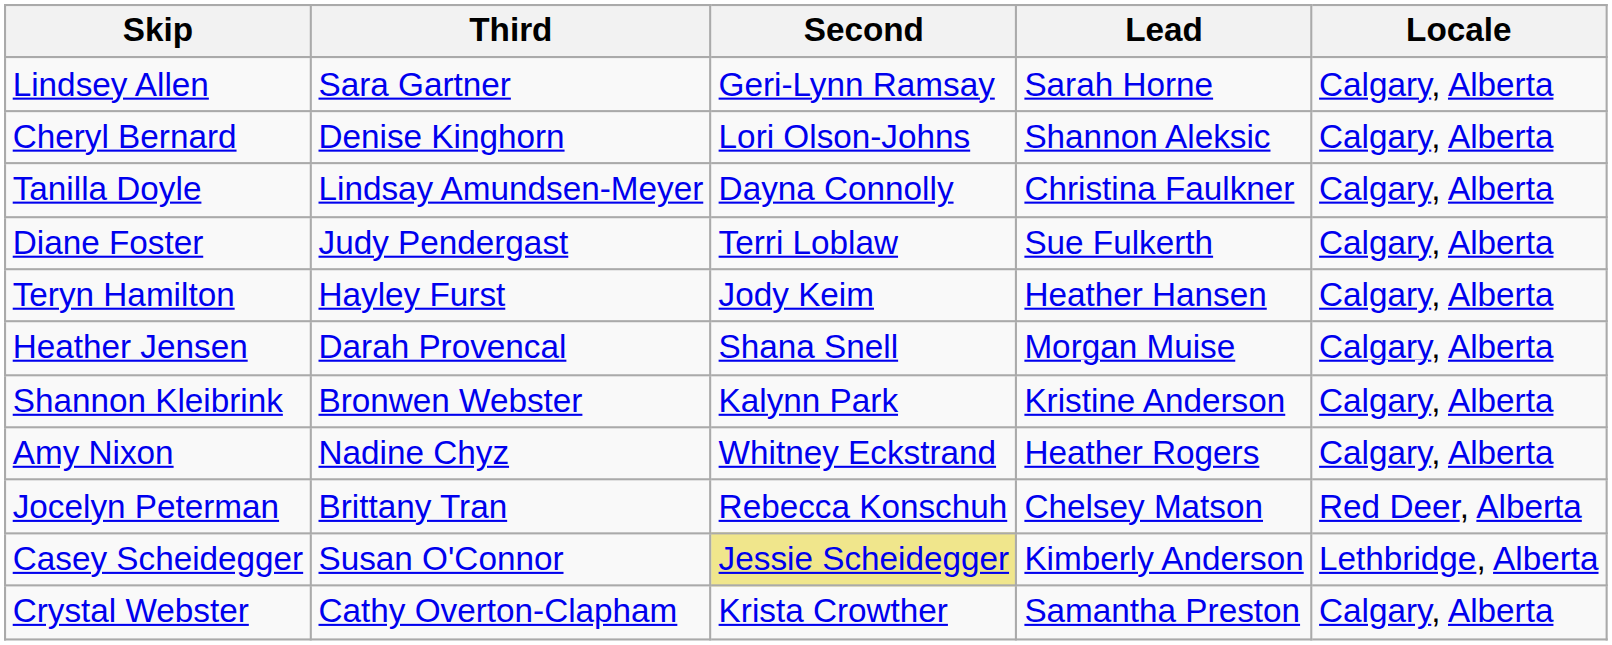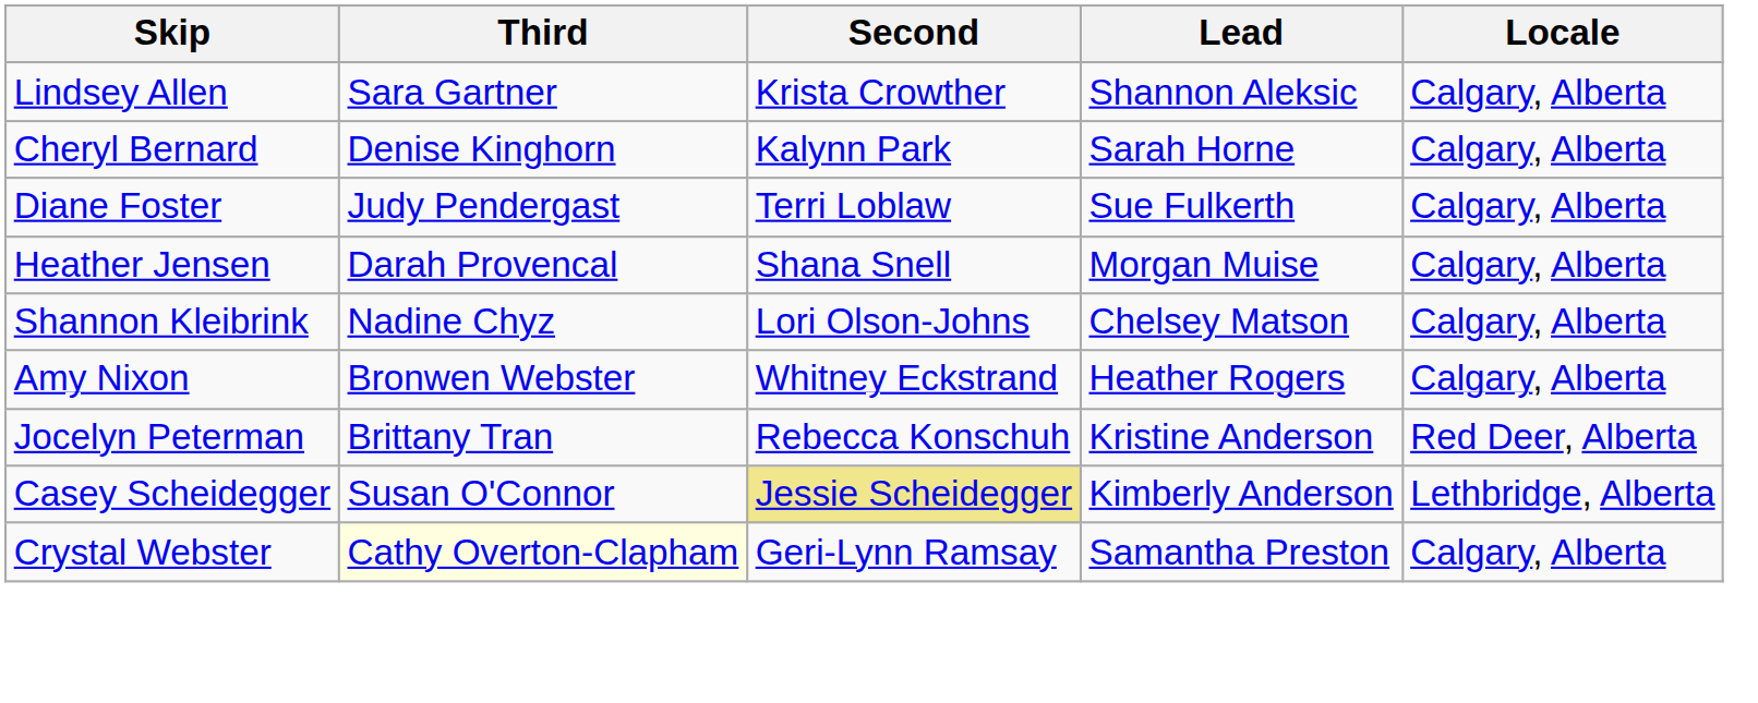 <table class=wikitable>
 <tr>
 <th>Skip</th>
 <th>Third</th>
 <th>Second</th>
 <th>Lead</th>
 <th>Locale</th>
 </tr>
 <tr>
 <td><a href='#'>Lindsey Allen</a></td>
 <td><a href='#'>Sara Gartner</a></td>
-<td><a href='#'>Geri-Lynn Ramsay</a></td>
-<td><a href='#'>Sarah Horne</a></td>
+<td><a href='#'>Krista Crowther</a></td>
+<td><a href='#'>Shannon Aleksic</a></td>
 <td> <a href='#'>Calgary</a>, <a href='#'>Alberta</a></td>
 </tr>
 <tr>
 <td><a href='#'>Cheryl Bernard</a></td>
 <td><a href='#'>Denise Kinghorn</a></td>
-<td><a href='#'>Lori Olson-Johns</a></td>
-<td><a href='#'>Shannon Aleksic</a></td>
-<td> <a href='#'>Calgary</a>, <a href='#'>Alberta</a></td>
-</tr>
-<tr>
-<td><a href='#'>Tanilla Doyle</a></td>
-<td><a href='#'>Lindsay Amundsen-Meyer</a></td>
-<td><a href='#'>Dayna Connolly</a></td>
-<td><a href='#'>Christina Faulkner</a></td>
+<td><a href='#'>Kalynn Park</a></td>
+<td><a href='#'>Sarah Horne</a></td>
 <td> <a href='#'>Calgary</a>, <a href='#'>Alberta</a></td>
 </tr>
 <tr>
 <td><a href='#'>Diane Foster</a></td>
 <td><a href='#'>Judy Pendergast</a></td>
 <td><a href='#'>Terri Loblaw</a></td>
 <td><a href='#'>Sue Fulkerth</a></td>
-<td> <a href='#'>Calgary</a>, <a href='#'>Alberta</a></td>
-</tr>
-<tr>
-<td><a href='#'>Teryn Hamilton</a></td>
-<td><a href='#'>Hayley Furst</a></td>
-<td><a href='#'>Jody Keim</a></td>
-<td><a href='#'>Heather Hansen</a></td>
 <td> <a href='#'>Calgary</a>, <a href='#'>Alberta</a></td>
 </tr>
 <tr>
 <td><a href='#'>Heather Jensen</a></td>
 <td><a href='#'>Darah Provencal</a></td>
 <td><a href='#'>Shana Snell</a></td>
 <td><a href='#'>Morgan Muise</a></td>
 <td> <a href='#'>Calgary</a>, <a href='#'>Alberta</a></td>
 </tr>
 <tr>
 <td><a href='#'>Shannon Kleibrink</a></td>
-<td><a href='#'>Bronwen Webster</a></td>
-<td><a href='#'>Kalynn Park</a></td>
-<td><a href='#'>Kristine Anderson</a></td>
+<td><a href='#'>Nadine Chyz</a></td>
+<td><a href='#'>Lori Olson-Johns</a></td>
+<td><a href='#'>Chelsey Matson</a></td>
 <td> <a href='#'>Calgary</a>, <a href='#'>Alberta</a></td>
 </tr>
 <tr>
 <td><a href='#'>Amy Nixon</a></td>
-<td><a href='#'>Nadine Chyz</a></td>
+<td><a href='#'>Bronwen Webster</a></td>
 <td><a href='#'>Whitney Eckstrand</a></td>
 <td><a href='#'>Heather Rogers</a></td>
 <td> <a href='#'>Calgary</a>, <a href='#'>Alberta</a></td>
 </tr>
 <tr>
 <td><a href='#'>Jocelyn Peterman</a></td>
 <td><a href='#'>Brittany Tran</a></td>
 <td><a href='#'>Rebecca Konschuh</a></td>
-<td><a href='#'>Chelsey Matson</a></td>
+<td><a href='#'>Kristine Anderson</a></td>
 <td> <a href='#'>Red Deer</a>, <a href='#'>Alberta</a></td>
 </tr>
 <tr>
 <td><a href='#'>Casey Scheidegger</a></td>
 <td><a href='#'>Susan O'Connor</a></td>
 <td style="background: khaki;"><a href='#'>Jessie Scheidegger</a></td>
 <td><a href='#'>Kimberly Anderson</a></td>
 <td> <a href='#'>Lethbridge</a>, <a href='#'>Alberta</a></td>
 </tr>
 <tr>
 <td><a href='#'>Crystal Webster</a></td>
-<td><a href='#'>Cathy Overton-Clapham</a></td>
-<td><a href='#'>Krista Crowther</a></td>
+<td style="background: lightyellow;"><a href='#'>Cathy Overton-Clapham</a></td>
+<td><a href='#'>Geri-Lynn Ramsay</a></td>
 <td><a href='#'>Samantha Preston</a></td>
 <td> <a href='#'>Calgary</a>, <a href='#'>Alberta</a></td>
 </tr>
 </table>
